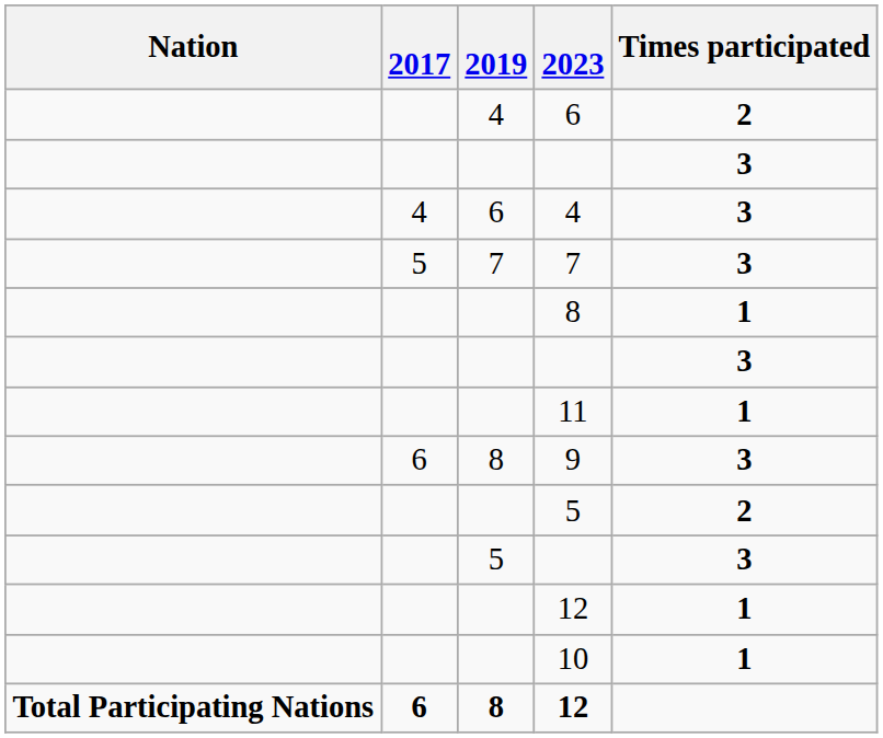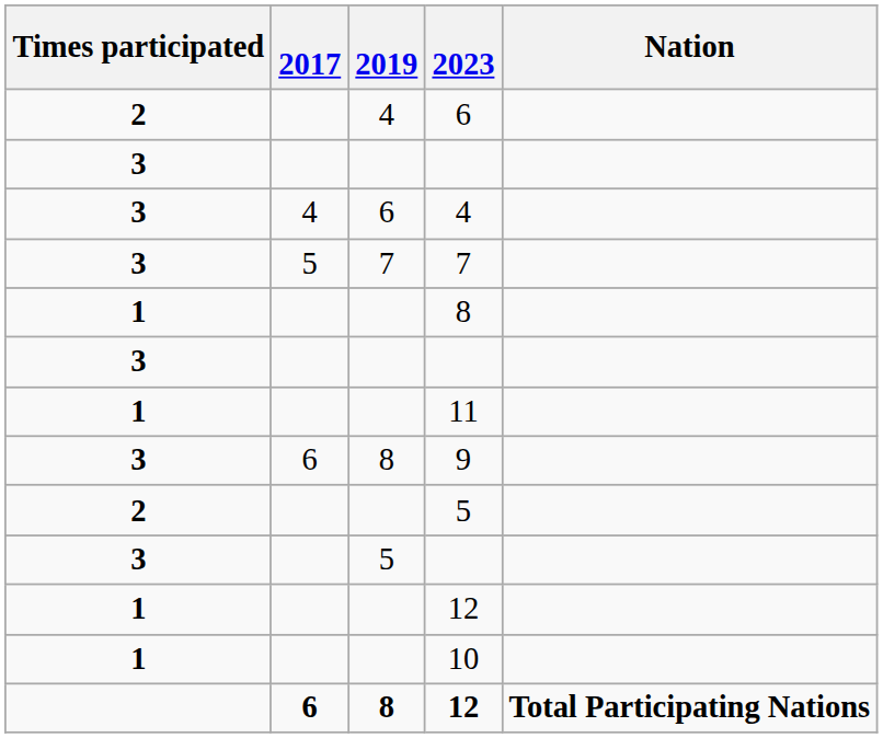 <table class="wikitable" style="text-align:center">
 <tr>
-<th>Nation</th>
+<th>Times participated</th>
 <th><br><a href='#'>2017</a></th>
 <th><br><a href='#'>2019</a></th>
 <th><br><a href='#'>2023</a></th>
-<th>Times participated</th>
+<th>Nation</th>
 </tr>
 <tr>
-<td align=left></td>
+<td><strong>2</strong></td>
 <td></td>
 <td>4</td>
 <td>6</td>
-<td><strong>2</strong></td>
+<td align=left></td>
 </tr>
 <tr>
-<td align=left></td>
+<td><strong>3</strong></td>
 <td></td>
 <td></td>
 <td></td>
-<td><strong>3</strong></td>
+<td align=left></td>
 </tr>
 <tr>
-<td align=left></td>
+<td><strong>3</strong></td>
 <td>4</td>
 <td>6</td>
 <td>4</td>
-<td><strong>3</strong></td>
+<td align=left></td>
 </tr>
 <tr>
-<td align=left></td>
+<td><strong>3</strong></td>
 <td>5</td>
 <td>7</td>
 <td>7</td>
-<td><strong>3</strong></td>
+<td align=left></td>
 </tr>
 <tr>
-<td align=left></td>
+<td><strong>1</strong></td>
 <td></td>
 <td></td>
 <td>8</td>
-<td><strong>1</strong></td>
+<td align=left></td>
 </tr>
 <tr>
-<td align=left></td>
+<td><strong>3</strong></td>
 <td></td>
 <td></td>
 <td></td>
-<td><strong>3</strong></td>
+<td align=left></td>
 </tr>
 <tr>
-<td align=left></td>
+<td><strong>1</strong></td>
 <td></td>
 <td></td>
 <td>11</td>
-<td><strong>1</strong></td>
+<td align=left></td>
 </tr>
 <tr>
-<td align=left></td>
+<td><strong>3</strong></td>
 <td>6</td>
 <td>8</td>
 <td>9</td>
-<td><strong>3</strong></td>
+<td align=left></td>
 </tr>
 <tr>
-<td align=left></td>
+<td><strong>2</strong></td>
 <td></td>
 <td></td>
 <td>5</td>
-<td><strong>2</strong></td>
+<td align=left></td>
 </tr>
 <tr>
-<td align=left></td>
+<td><strong>3</strong></td>
 <td></td>
 <td>5</td>
 <td></td>
-<td><strong>3</strong></td>
+<td align=left></td>
 </tr>
 <tr>
-<td align=left></td>
+<td><strong>1</strong></td>
 <td></td>
 <td></td>
 <td>12</td>
-<td><strong>1</strong></td>
+<td align=left></td>
 </tr>
 <tr>
-<td align=left></td>
+<td><strong>1</strong></td>
 <td></td>
 <td></td>
 <td>10</td>
-<td><strong>1</strong></td>
+<td align=left></td>
 </tr>
 <tr>
-<td><strong>Total Participating Nations</strong></td>
+<td></td>
 <td><strong>6</strong></td>
 <td><strong>8</strong></td>
 <td><strong>12</strong></td>
-<td></td>
+<td><strong>Total Participating Nations</strong></td>
 </tr>
 </table>
